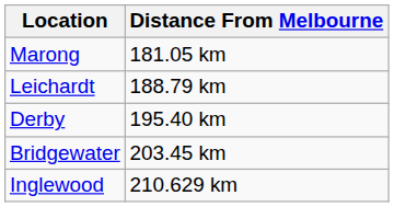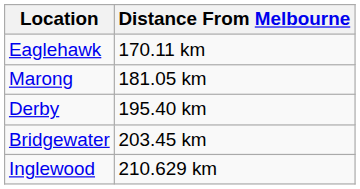 <table class="wikitable">
 <tr>
 <th>Location</th>
 <th>Distance From <a href='#'>Melbourne</a></th>
 </tr>
 <tr>
+<td><a href='#'>Eaglehawk</a></td>
+<td>170.11 km</td>
+</tr>
+<tr>
 <td><a href='#'>Marong</a></td>
 <td>181.05 km</td>
-</tr>
-<tr>
-<td><a href='#'>Leichardt</a></td>
-<td>188.79 km</td>
 </tr>
 <tr>
 <td><a href='#'>Derby</a></td>
 <td>195.40 km</td>
 </tr>
 <tr>
 <td><a href='#'>Bridgewater</a></td>
 <td>203.45 km</td>
 </tr>
 <tr>
 <td><a href='#'>Inglewood</a></td>
 <td>210.629 km</td>
 </tr>
 </table>
